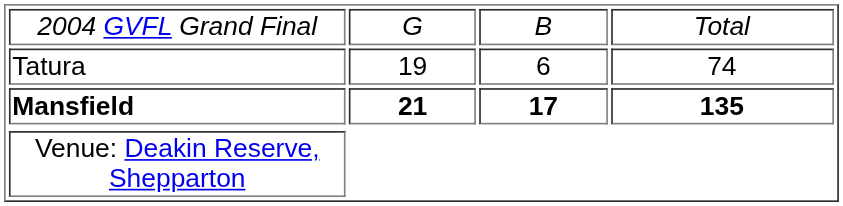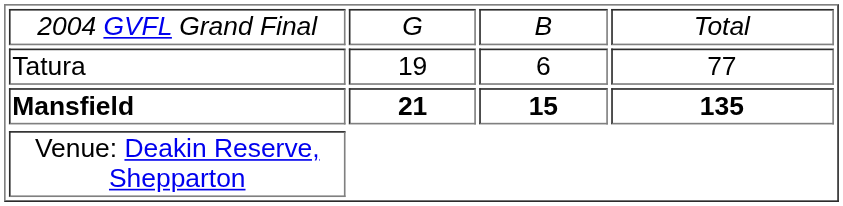 <table border = "1"  style="text-align:center; width:40%">
 <tr>
 <td width=200><em>2004 <a href='#'>GVFL</a> Grand Final</em></td>
 <td><em>G</em></td>
 <td><em>B</em></td>
 <td><em>Total</em></td>
 </tr>
 <tr>
 <td style="text-align:left">Tatura</td>
 <td>19</td>
 <td>6</td>
-<td>74</td>
+<td>77</td>
 </tr>
 <tr>
 <td style="text-align:left"><strong>Mansfield</strong></td>
 <td><strong>21</strong></td>
-<td><strong>17</strong></td>
+<td><strong>15</strong></td>
 <td><strong>135</strong></td>
 </tr>
 <tr>
 </tr>
 <tr>
 <td>Venue: <a href='#'>Deakin Reserve, Shepparton</a></td>
 </tr>
 </table>
